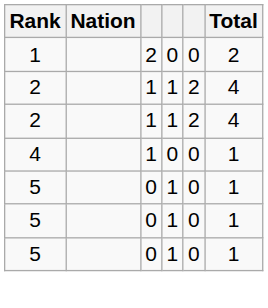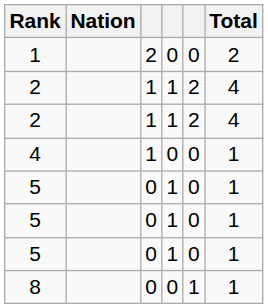 <table class="wikitable" style="text-align:center">
 <tr>
 <th>Rank</th>
 <th>Nation</th>
 <th></th>
 <th></th>
 <th></th>
 <th>Total</th>
 </tr>
 <tr>
 <td>1</td>
 <td align="left"></td>
 <td>2</td>
 <td>0</td>
 <td>0</td>
 <td>2</td>
 </tr>
 <tr>
 <td>2</td>
 <td align="left"></td>
 <td>1</td>
 <td>1</td>
 <td>2</td>
 <td>4</td>
 </tr>
 <tr>
 <td>2</td>
 <td align="left"></td>
 <td>1</td>
 <td>1</td>
 <td>2</td>
 <td>4</td>
 </tr>
 <tr>
 <td>4</td>
 <td align="left"></td>
 <td>1</td>
 <td>0</td>
 <td>0</td>
 <td>1</td>
 </tr>
 <tr>
 <td>5</td>
 <td align="left"></td>
 <td>0</td>
 <td>1</td>
 <td>0</td>
 <td>1</td>
 </tr>
 <tr>
 <td>5</td>
 <td align="left"></td>
 <td>0</td>
 <td>1</td>
 <td>0</td>
 <td>1</td>
 </tr>
 <tr>
 <td>5</td>
 <td align="left"></td>
 <td>0</td>
 <td>1</td>
 <td>0</td>
 <td>1</td>
 </tr>
+<tr>
+<td>8</td>
+<td align="left"></td>
+<td>0</td>
+<td>0</td>
+<td>1</td>
+<td>1</td>
+</tr>
 </table>
